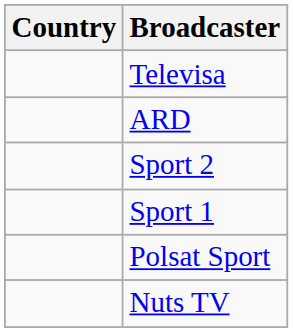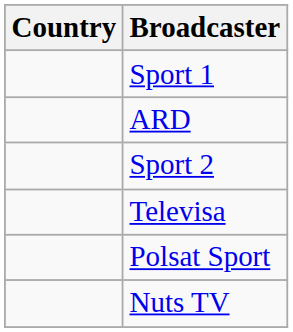 <table class="wikitable">
 <tr>
 <th align=center>Country</th>
 <th align=center>Broadcaster</th>
 </tr>
 <tr>
 <td></td>
-<td><a href='#'>Televisa</a></td>
+<td><a href='#'>Sport 1</a></td>
 </tr>
 <tr>
 <td></td>
 <td><a href='#'>ARD</a></td>
 </tr>
 <tr>
 <td></td>
 <td><a href='#'>Sport 2</a></td>
 </tr>
 <tr>
 <td></td>
-<td><a href='#'>Sport 1</a></td>
+<td><a href='#'>Televisa</a></td>
 </tr>
 <tr>
 <td></td>
 <td><a href='#'>Polsat Sport</a></td>
 </tr>
 <tr>
 <td></td>
 <td><a href='#'>Nuts TV</a></td>
 </tr>
 </table>
